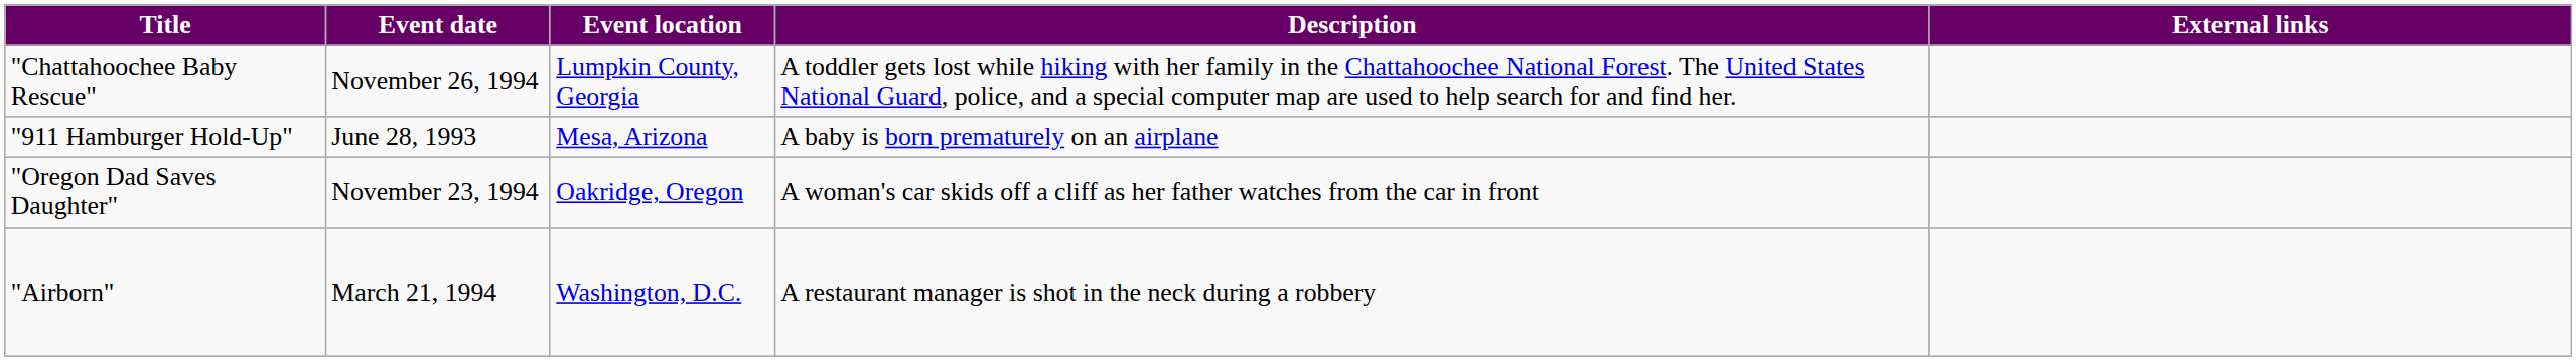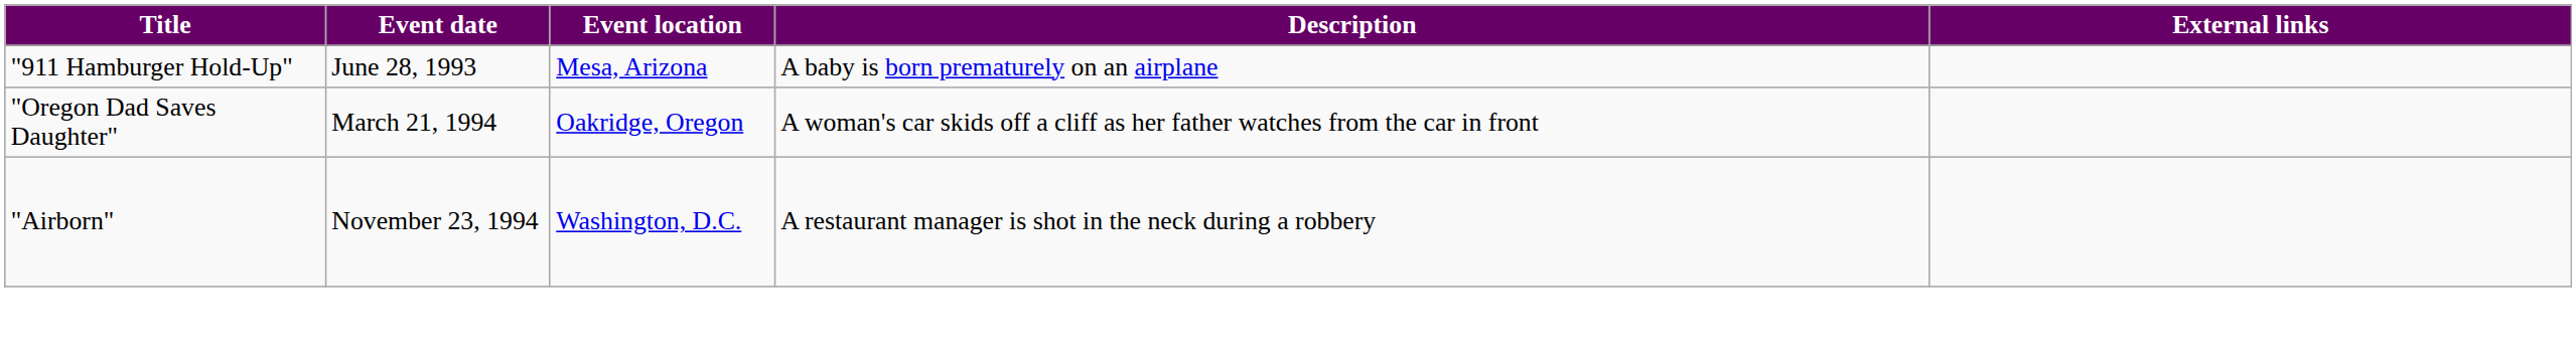 <table class="wikitable" style="width: 100%;">
 <tr>
 <th style="background: #660066; color: #FFFFFF; width: 10%;">Title</th>
 <th style="background: #660066; color: #FFFFFF; width: 7%;">Event date</th>
 <th style="background: #660066; color: #FFFFFF; width: 7%;">Event location</th>
 <th style="background: #660066; color: #FFFFFF; width: 36%;">Description</th>
 <th style="background: #660066; color: #FFFFFF; width: 20%;">External links</th>
-</tr>
-<tr>
-<td>"Chattahoochee Baby Rescue"</td>
-<td>November 26, 1994</td>
-<td><a href='#'>Lumpkin County, Georgia</a></td>
-<td>A toddler gets lost while <a href='#'>hiking</a> with her family in the <a href='#'>Chattahoochee National Forest</a>. The <a href='#'>United States National Guard</a>, police, and a special computer map are used to help search for and find her.</td>
-<td></td>
 </tr>
 <tr>
 <td>"911 Hamburger Hold-Up"</td>
 <td>June 28, 1993</td>
 <td><a href='#'>Mesa, Arizona</a></td>
 <td>A baby is <a href='#'>born prematurely</a> on an <a href='#'>airplane</a></td>
 <td></td>
 </tr>
 <tr>
 <td>"Oregon Dad Saves Daughter"</td>
-<td>November 23, 1994</td>
+<td>March 21, 1994</td>
 <td><a href='#'>Oakridge, Oregon</a></td>
 <td>A woman's car skids off a cliff as her father watches from the car in front</td>
 <td><br></td>
 </tr>
 <tr>
 <td>"Airborn"</td>
-<td>March 21, 1994</td>
+<td>November 23, 1994</td>
 <td><a href='#'>Washington, D.C.</a></td>
 <td>A restaurant manager is shot in the neck during a robbery</td>
 <td><br><br><br><br></td>
 </tr>
 </table>
